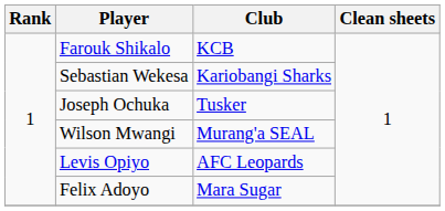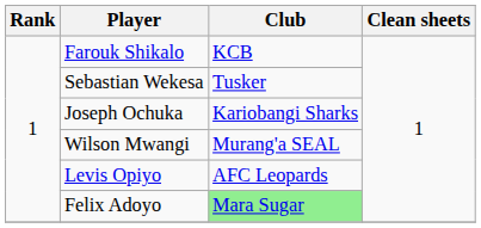 <table class="wikitable" style="text-align:center">
 <tr>
 <th>Rank</th>
 <th>Player</th>
 <th>Club</th>
 <th>Clean sheets</th>
 </tr>
 <tr>
 <td rowspan="6">1</td>
 <td align="left"> <a href='#'>Farouk Shikalo</a></td>
 <td align="left"><a href='#'>KCB</a></td>
 <td rowspan="6">1</td>
 </tr>
 <tr>
 <td align="left">Sebastian Wekesa</td>
-<td align="left"><a href='#'>Kariobangi Sharks</a></td>
+<td align="left"><a href='#'>Tusker</a></td>
 </tr>
 <tr>
 <td align="left"> Joseph Ochuka</td>
-<td align="left"><a href='#'>Tusker</a></td>
+<td align="left"><a href='#'>Kariobangi Sharks</a></td>
 </tr>
 <tr>
 <td align="left">Wilson Mwangi</td>
 <td align="left"><a href='#'>Murang'a SEAL</a></td>
 </tr>
 <tr>
 <td align="left"> <a href='#'>Levis Opiyo</a></td>
 <td align="left"><a href='#'>AFC Leopards</a></td>
 </tr>
 <tr>
 <td align="left">Felix Adoyo</td>
-<td align="left"><a href='#'>Mara Sugar</a></td>
+<td align="left" style="background: lightgreen;"><a href='#'>Mara Sugar</a></td>
 </tr>
 <tr>
 </tr>
 </table>
